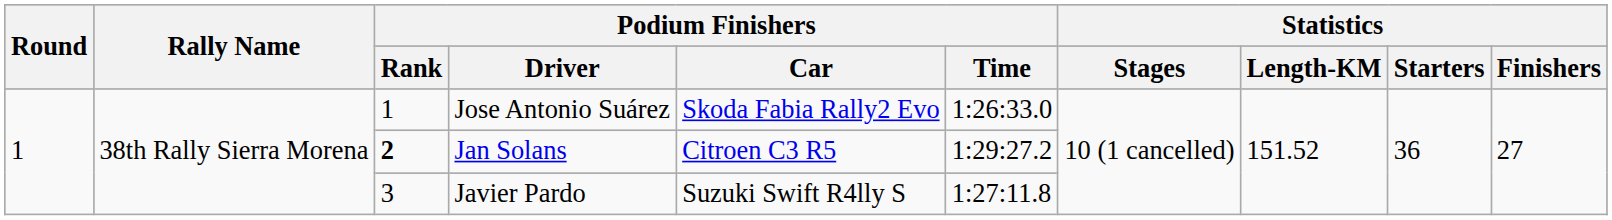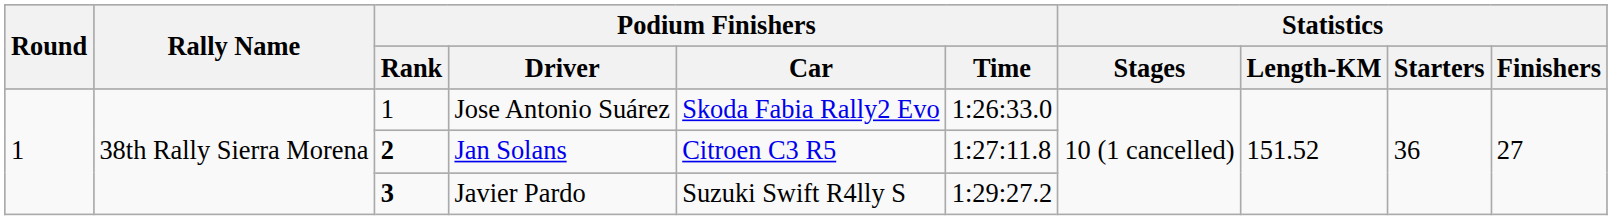 <table class="wikitable">
 <tr>
 <th rowspan="2">Round</th>
 <th rowspan="2">Rally Name</th>
 <th colspan="4">Podium Finishers</th>
 <th colspan="4">Statistics</th>
 </tr>
 <tr>
 <th>Rank</th>
 <th>Driver</th>
 <th>Car</th>
 <th>Time</th>
 <th>Stages</th>
 <th>Length-KM</th>
 <th>Starters</th>
 <th>Finishers</th>
 </tr>
 <tr>
 <td rowspan="3">1</td>
 <td rowspan="3"> 38th Rally Sierra Morena</td>
 <td>1</td>
 <td> Jose Antonio Suárez</td>
 <td><a href='#'>Skoda Fabia Rally2 Evo</a></td>
 <td>1:26:33.0</td>
 <td rowspan="3">10 (1 cancelled)</td>
 <td rowspan="3">151.52</td>
 <td rowspan="3">36</td>
 <td rowspan="3">27</td>
 </tr>
 <tr>
 <td><strong>2</strong></td>
 <td> <a href='#'>Jan Solans</a></td>
 <td><a href='#'>Citroen C3 R5</a></td>
+<td>1:27:11.8</td>
+</tr>
+<tr>
+<td><strong>3</strong></td>
+<td> Javier Pardo</td>
+<td>Suzuki Swift R4lly S</td>
 <td>1:29:27.2</td>
 </tr>
-<tr>
-<td>3</td>
-<td> Javier Pardo</td>
-<td>Suzuki Swift R4lly S</td>
-<td>1:27:11.8</td>
-</tr>
 </table>
